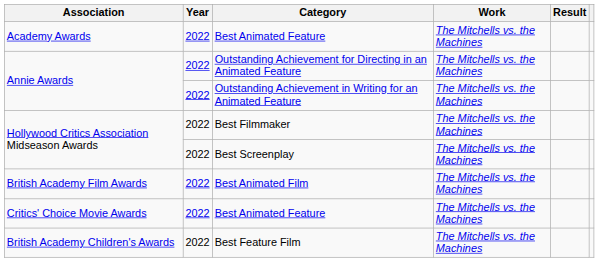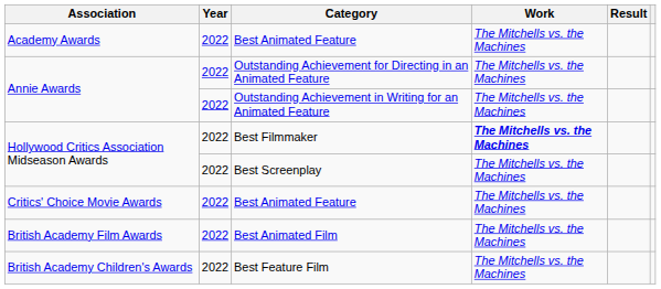 <table class="wikitable">
 <tr>
 <th>Association</th>
 <th>Year</th>
 <th>Category</th>
 <th>Work</th>
 <th>Result</th>
 <th></th>
 </tr>
 <tr>
 <td><a href='#'>Academy Awards</a></td>
 <td><a href='#'>2022</a></td>
 <td><a href='#'>Best Animated Feature</a></td>
 <td><em><a href='#'>The Mitchells vs. the Machines</a></em></td>
 <td></td>
 <td></td>
 </tr>
 <tr>
 <td rowspan="2"><a href='#'>Annie Awards</a></td>
 <td><a href='#'>2022</a></td>
 <td><a href='#'>Outstanding Achievement for Directing in an Animated Feature</a></td>
 <td><em><a href='#'>The Mitchells vs. the Machines</a></em></td>
 <td></td>
 <td></td>
 </tr>
 <tr>
 <td><a href='#'>2022</a></td>
 <td><a href='#'>Outstanding Achievement in Writing for an Animated Feature</a></td>
 <td><em><a href='#'>The Mitchells vs. the Machines</a></em></td>
 <td></td>
 <td></td>
 </tr>
 <tr>
 <td rowspan="2"><a href='#'>Hollywood Critics Association</a> Midseason Awards</td>
 <td>2022</td>
 <td>Best Filmmaker</td>
-<td><em><a href='#'>The Mitchells vs. the Machines</a></em></td>
+<td><strong><em><a href='#'>The Mitchells vs. the Machines</a></em></strong></td>
 <td></td>
 <td></td>
 </tr>
 <tr>
 <td>2022</td>
 <td>Best Screenplay</td>
+<td><em><a href='#'>The Mitchells vs. the Machines</a></em></td>
+<td></td>
+<td></td>
+</tr>
+<tr>
+<td><a href='#'>Critics' Choice Movie Awards</a></td>
+<td><a href='#'>2022</a></td>
+<td><a href='#'>Best Animated Feature</a></td>
 <td><em><a href='#'>The Mitchells vs. the Machines</a></em></td>
 <td></td>
 <td></td>
 </tr>
 <tr>
 <td><a href='#'>British Academy Film Awards</a></td>
 <td><a href='#'>2022</a></td>
 <td><a href='#'>Best Animated Film</a></td>
 <td><em><a href='#'>The Mitchells vs. the Machines</a></em></td>
 <td></td>
 <td></td>
 </tr>
 <tr>
-<td><a href='#'>Critics' Choice Movie Awards</a></td>
-<td><a href='#'>2022</a></td>
-<td><a href='#'>Best Animated Feature</a></td>
-<td><em><a href='#'>The Mitchells vs. the Machines</a></em></td>
-<td></td>
-<td></td>
-</tr>
-<tr>
 <td><a href='#'>British Academy Children's Awards</a></td>
 <td>2022</td>
 <td>Best Feature Film</td>
 <td><em><a href='#'>The Mitchells vs. the Machines</a></em></td>
 <td></td>
 <td></td>
 </tr>
 </table>
